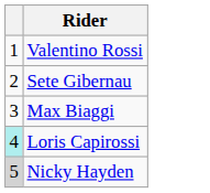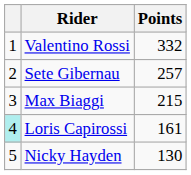 <table class="wikitable" style="font-size: 95%;">
 <tr>
 <th></th>
 <th>Rider</th>
+<th>Points</th>
 </tr>
 <tr>
 <td align=center>1</td>
 <td> <a href='#'>Valentino Rossi</a></td>
+<td align=right>332</td>
 </tr>
 <tr>
 <td align=center>2</td>
 <td> <a href='#'>Sete Gibernau</a></td>
+<td align=right>257</td>
 </tr>
 <tr>
 <td align=center>3</td>
 <td> <a href='#'>Max Biaggi</a></td>
+<td align=right>215</td>
 </tr>
 <tr>
 <td align=center style="background: paleturquoise;">4</td>
 <td> <a href='#'>Loris Capirossi</a></td>
+<td align=right>161</td>
 </tr>
 <tr>
-<td align=center style="background: lightgrey;">5</td>
+<td align=center>5</td>
 <td> <a href='#'>Nicky Hayden</a></td>
+<td align=right>130</td>
 </tr>
 </table>
